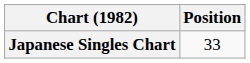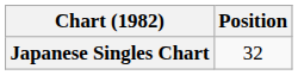 <table class="wikitable plainrowheaders" style="text-align:center">
 <tr>
 <th>Chart (1982)</th>
 <th>Position</th>
 </tr>
 <tr>
 <th scope="row">Japanese Singles Chart</th>
-<td>33</td>
+<td>32</td>
 </tr>
 </table>
